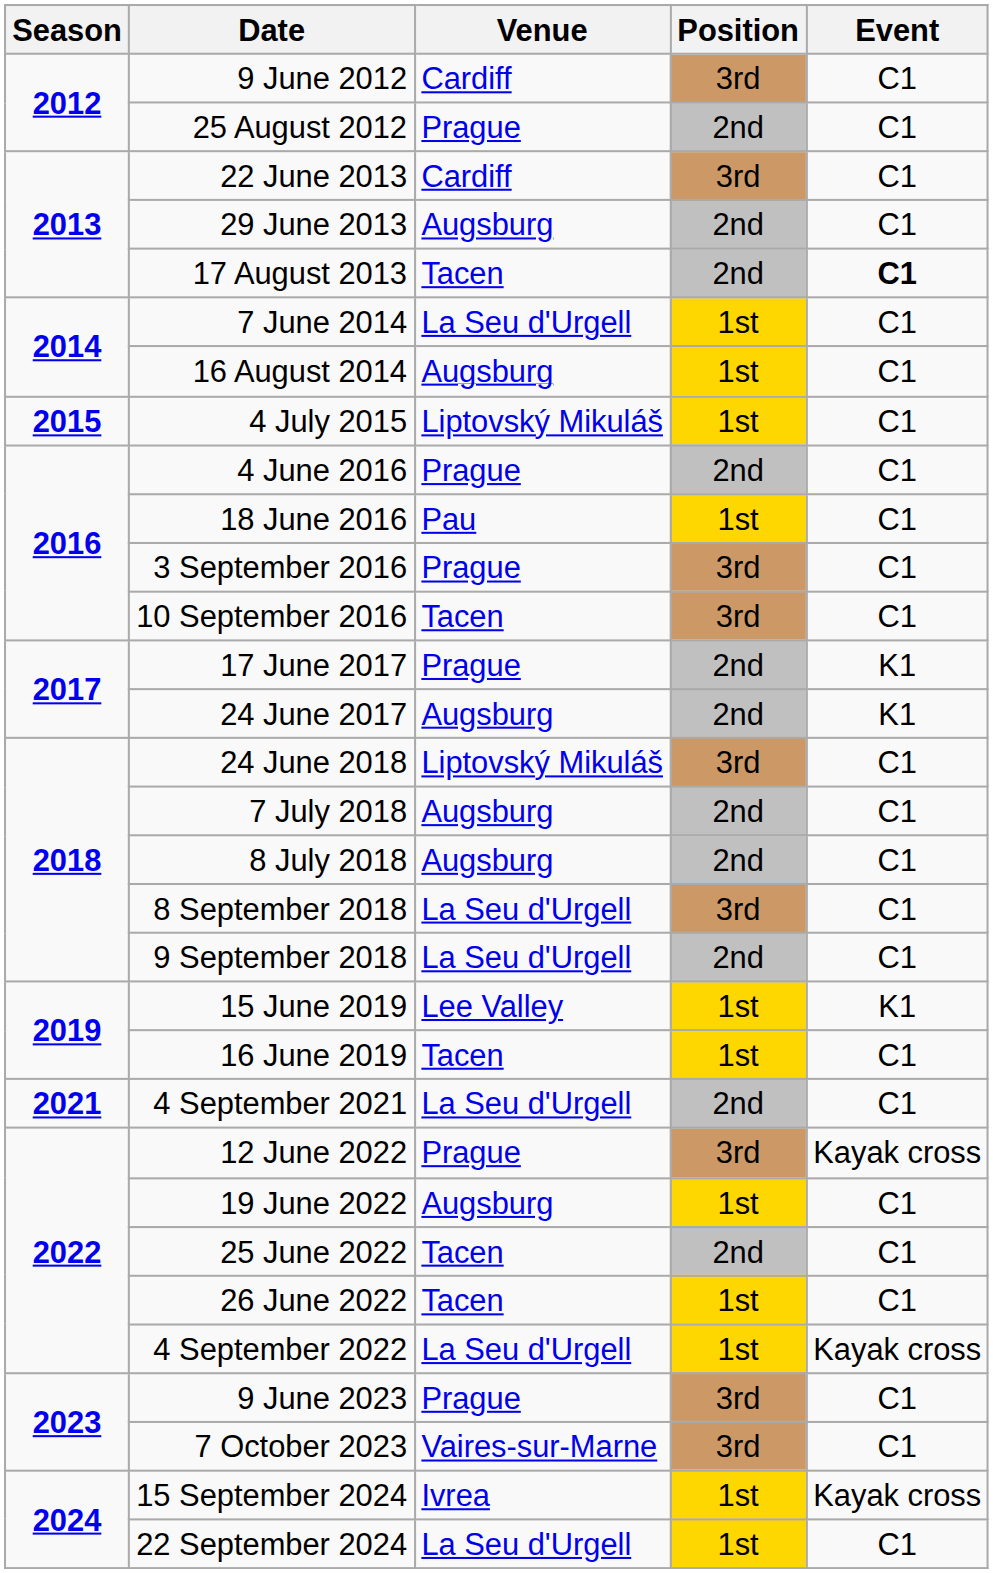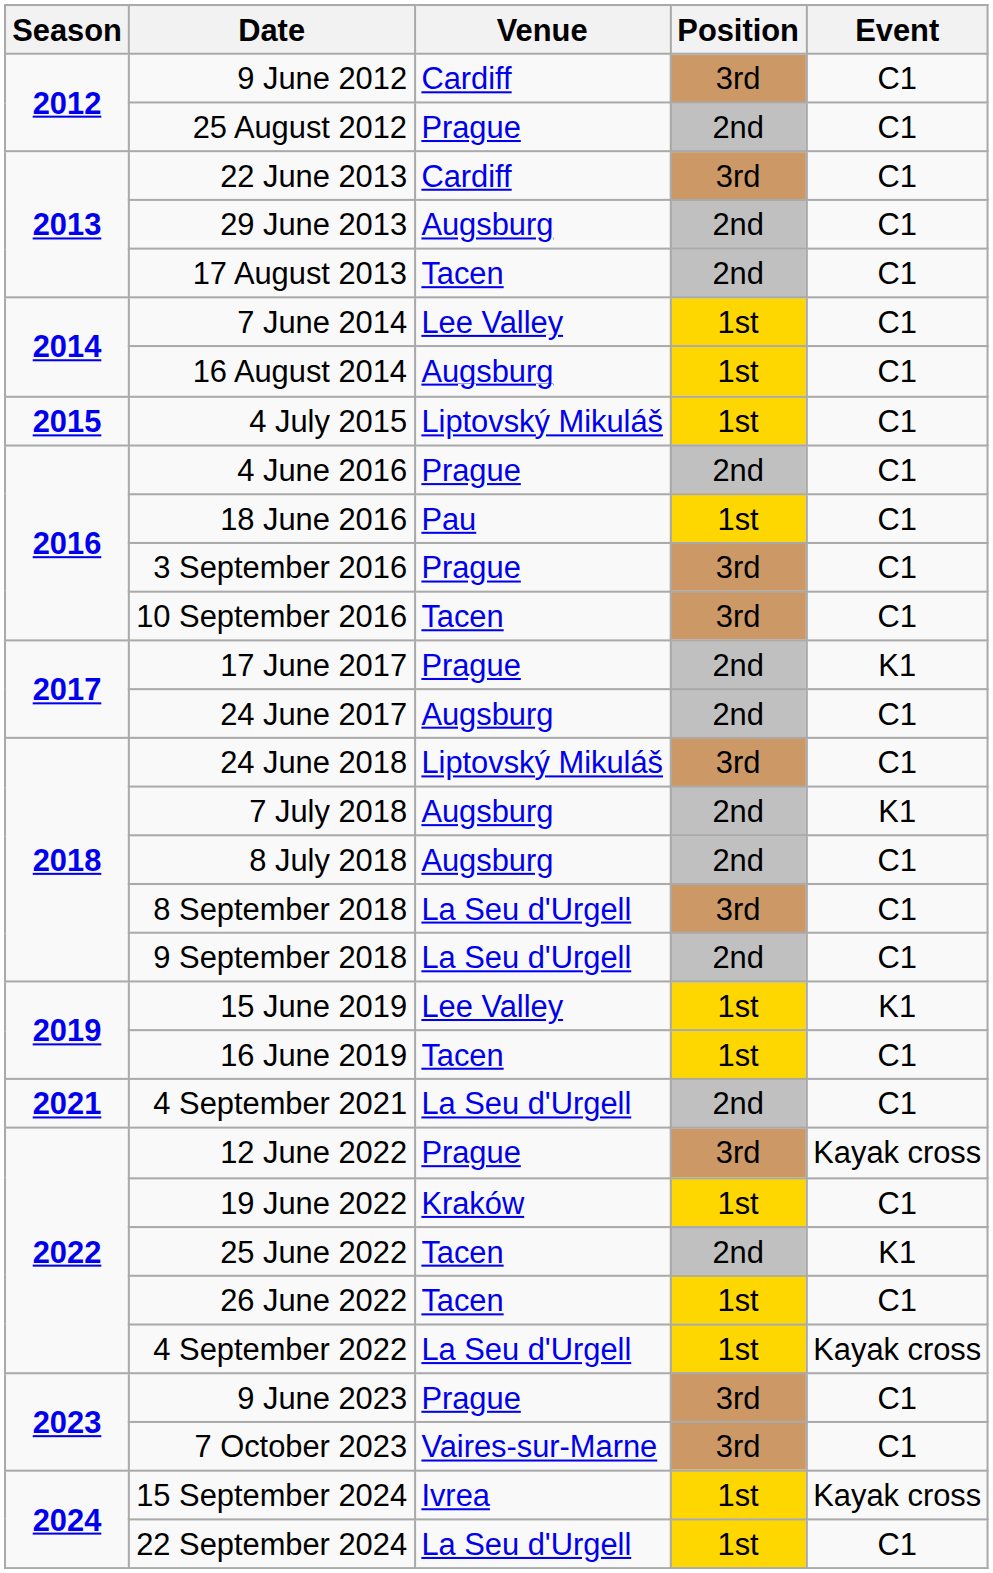 <table class="wikitable" style="text-align:center; font-size:95%;">
 <tr>
 <th>Season</th>
 <th>Date</th>
 <th>Venue</th>
 <th>Position</th>
 <th>Event</th>
 </tr>
 <tr>
 <td rowspan=2><strong><a href='#'>2012</a></strong></td>
 <td align=right>9 June 2012</td>
 <td align=left><a href='#'>Cardiff</a></td>
 <td bgcolor=cc9966>3rd</td>
 <td>C1</td>
 </tr>
 <tr>
 <td align=right>25 August 2012</td>
 <td align=left><a href='#'>Prague</a></td>
 <td bgcolor=silver>2nd</td>
 <td>C1</td>
 </tr>
 <tr>
 <td rowspan=3><strong><a href='#'>2013</a></strong></td>
 <td align=right>22 June 2013</td>
 <td align=left><a href='#'>Cardiff</a></td>
 <td bgcolor=cc9966>3rd</td>
 <td>C1</td>
 </tr>
 <tr>
 <td align=right>29 June 2013</td>
 <td align=left><a href='#'>Augsburg</a></td>
 <td bgcolor=silver>2nd</td>
 <td>C1</td>
 </tr>
 <tr>
 <td align=right>17 August 2013</td>
 <td align=left><a href='#'>Tacen</a></td>
 <td bgcolor=silver>2nd</td>
-<td><strong>C1</strong></td>
+<td>C1</td>
 </tr>
 <tr>
 <td rowspan=2><strong><a href='#'>2014</a></strong></td>
 <td align=right>7 June 2014</td>
-<td align=left><a href='#'>La Seu d'Urgell</a></td>
+<td align=left><a href='#'>Lee Valley</a></td>
 <td bgcolor=gold>1st</td>
 <td>C1</td>
 </tr>
 <tr>
 <td align=right>16 August 2014</td>
 <td align=left><a href='#'>Augsburg</a></td>
 <td bgcolor=gold>1st</td>
 <td>C1</td>
 </tr>
 <tr>
 <td><strong><a href='#'>2015</a></strong></td>
 <td align=right>4 July 2015</td>
 <td align=left><a href='#'>Liptovský Mikuláš</a></td>
 <td bgcolor=gold>1st</td>
 <td>C1</td>
 </tr>
 <tr>
 <td rowspan=4><strong><a href='#'>2016</a></strong></td>
 <td align=right>4 June 2016</td>
 <td align=left><a href='#'>Prague</a></td>
 <td bgcolor=silver>2nd</td>
 <td>C1</td>
 </tr>
 <tr>
 <td align=right>18 June 2016</td>
 <td align=left><a href='#'>Pau</a></td>
 <td bgcolor=gold>1st</td>
 <td>C1</td>
 </tr>
 <tr>
 <td align=right>3 September 2016</td>
 <td align=left><a href='#'>Prague</a></td>
 <td bgcolor=cc9966>3rd</td>
 <td>C1</td>
 </tr>
 <tr>
 <td align=right>10 September 2016</td>
 <td align=left><a href='#'>Tacen</a></td>
 <td bgcolor=cc9966>3rd</td>
 <td>C1</td>
 </tr>
 <tr>
 <td rowspan=2><strong><a href='#'>2017</a></strong></td>
 <td align=right>17 June 2017</td>
 <td align=left><a href='#'>Prague</a></td>
 <td bgcolor=silver>2nd</td>
 <td>K1</td>
 </tr>
 <tr>
 <td align=right>24 June 2017</td>
 <td align=left><a href='#'>Augsburg</a></td>
 <td bgcolor=silver>2nd</td>
-<td>K1</td>
+<td>C1</td>
 </tr>
 <tr>
 <td rowspan=5><strong><a href='#'>2018</a></strong></td>
 <td align=right>24 June 2018</td>
 <td align=left><a href='#'>Liptovský Mikuláš</a></td>
 <td bgcolor=cc9966>3rd</td>
 <td>C1</td>
 </tr>
 <tr>
 <td align=right>7 July 2018</td>
 <td align=left><a href='#'>Augsburg</a></td>
 <td bgcolor=silver>2nd</td>
-<td>C1</td>
+<td>K1</td>
 </tr>
 <tr>
 <td align=right>8 July 2018</td>
 <td align=left><a href='#'>Augsburg</a></td>
 <td bgcolor=silver>2nd</td>
 <td>C1</td>
 </tr>
 <tr>
 <td align=right>8 September 2018</td>
 <td align=left><a href='#'>La Seu d'Urgell</a></td>
 <td bgcolor=cc9966>3rd</td>
 <td>C1</td>
 </tr>
 <tr>
 <td align=right>9 September 2018</td>
 <td align=left><a href='#'>La Seu d'Urgell</a></td>
 <td bgcolor=silver>2nd</td>
 <td>C1</td>
 </tr>
 <tr>
 <td rowspan=2><strong><a href='#'>2019</a></strong></td>
 <td align=right>15 June 2019</td>
 <td align=left><a href='#'>Lee Valley</a></td>
 <td bgcolor=gold>1st</td>
 <td>K1</td>
 </tr>
 <tr>
 <td align=right>16 June 2019</td>
 <td align=left><a href='#'>Tacen</a></td>
 <td bgcolor=gold>1st</td>
 <td>C1</td>
 </tr>
 <tr>
 <td><strong><a href='#'>2021</a></strong></td>
 <td align=right>4 September 2021</td>
 <td align=left><a href='#'>La Seu d'Urgell</a></td>
 <td bgcolor=silver>2nd</td>
 <td>C1</td>
 </tr>
 <tr>
 <td rowspan=5><strong><a href='#'>2022</a></strong></td>
 <td align=right>12 June 2022</td>
 <td align=left><a href='#'>Prague</a></td>
 <td bgcolor=cc9966>3rd</td>
 <td>Kayak cross</td>
 </tr>
 <tr>
 <td align=right>19 June 2022</td>
-<td align=left><a href='#'>Augsburg</a></td>
+<td align=left><a href='#'>Kraków</a></td>
 <td bgcolor=gold>1st</td>
 <td>C1</td>
 </tr>
 <tr>
 <td align=right>25 June 2022</td>
 <td align=left><a href='#'>Tacen</a></td>
 <td bgcolor=silver>2nd</td>
-<td>C1</td>
+<td>K1</td>
 </tr>
 <tr>
 <td align=right>26 June 2022</td>
 <td align=left><a href='#'>Tacen</a></td>
 <td bgcolor=gold>1st</td>
 <td>C1</td>
 </tr>
 <tr>
 <td align=right>4 September 2022</td>
 <td align=left><a href='#'>La Seu d'Urgell</a></td>
 <td bgcolor=gold>1st</td>
 <td>Kayak cross</td>
 </tr>
 <tr>
 <td rowspan=2><strong><a href='#'>2023</a></strong></td>
 <td align=right>9 June 2023</td>
 <td align=left><a href='#'>Prague</a></td>
 <td bgcolor=cc9966>3rd</td>
 <td>C1</td>
 </tr>
 <tr>
 <td align=right>7 October 2023</td>
 <td align=left><a href='#'>Vaires-sur-Marne</a></td>
 <td bgcolor=cc9966>3rd</td>
 <td>C1</td>
 </tr>
 <tr>
 <td rowspan=2><strong><a href='#'>2024</a></strong></td>
 <td align=right>15 September 2024</td>
 <td align=left><a href='#'>Ivrea</a></td>
 <td bgcolor=gold>1st</td>
 <td>Kayak cross</td>
 </tr>
 <tr>
 <td align=right>22 September 2024</td>
 <td align=left><a href='#'>La Seu d'Urgell</a></td>
 <td bgcolor=gold>1st</td>
 <td>C1</td>
 </tr>
 </table>
